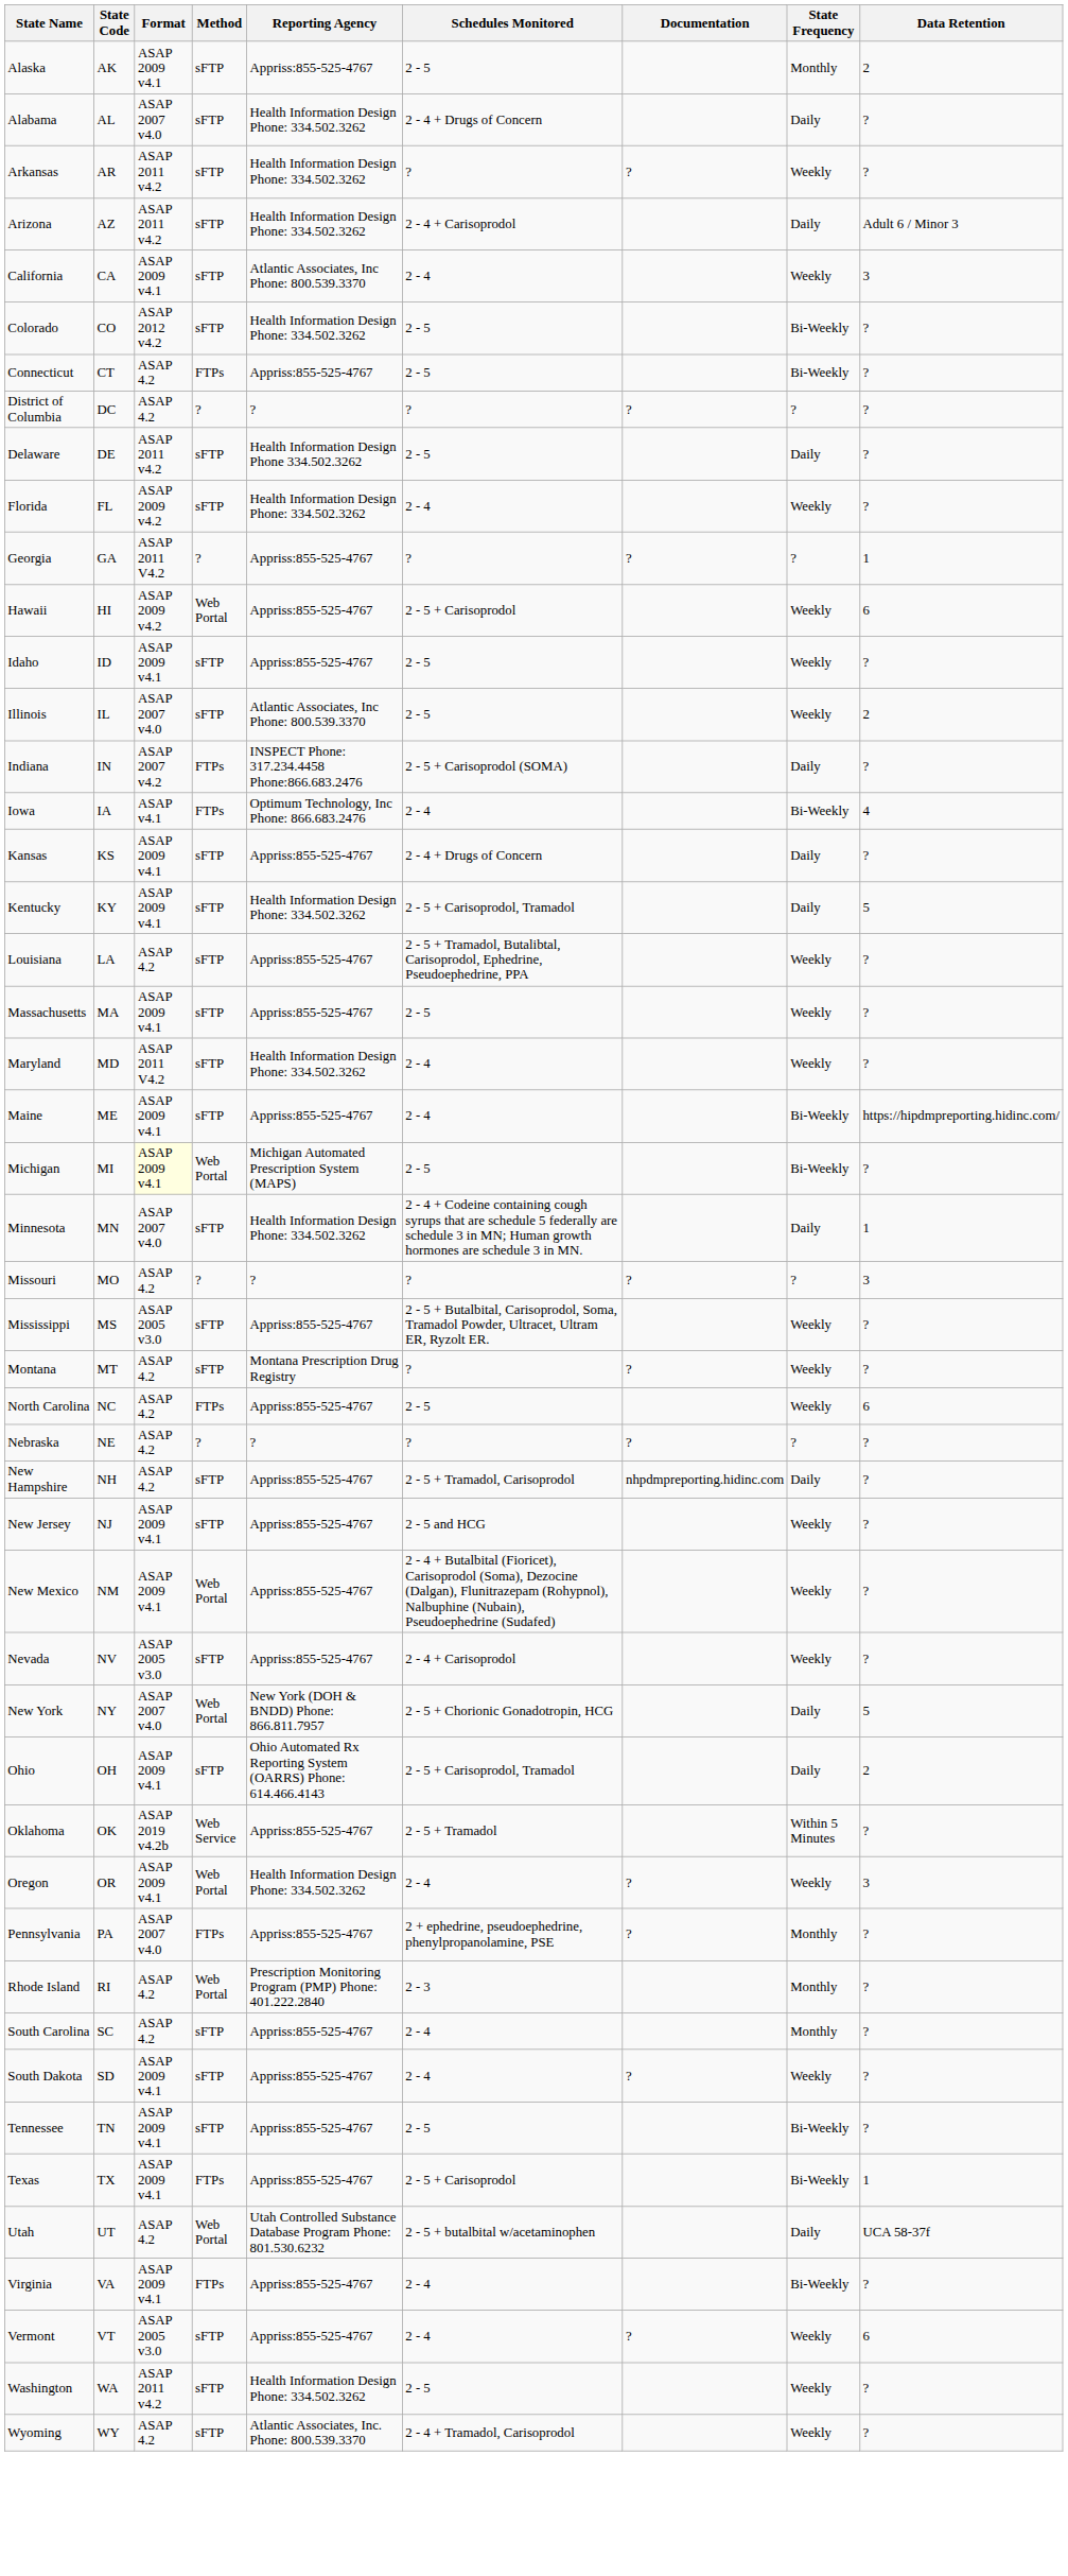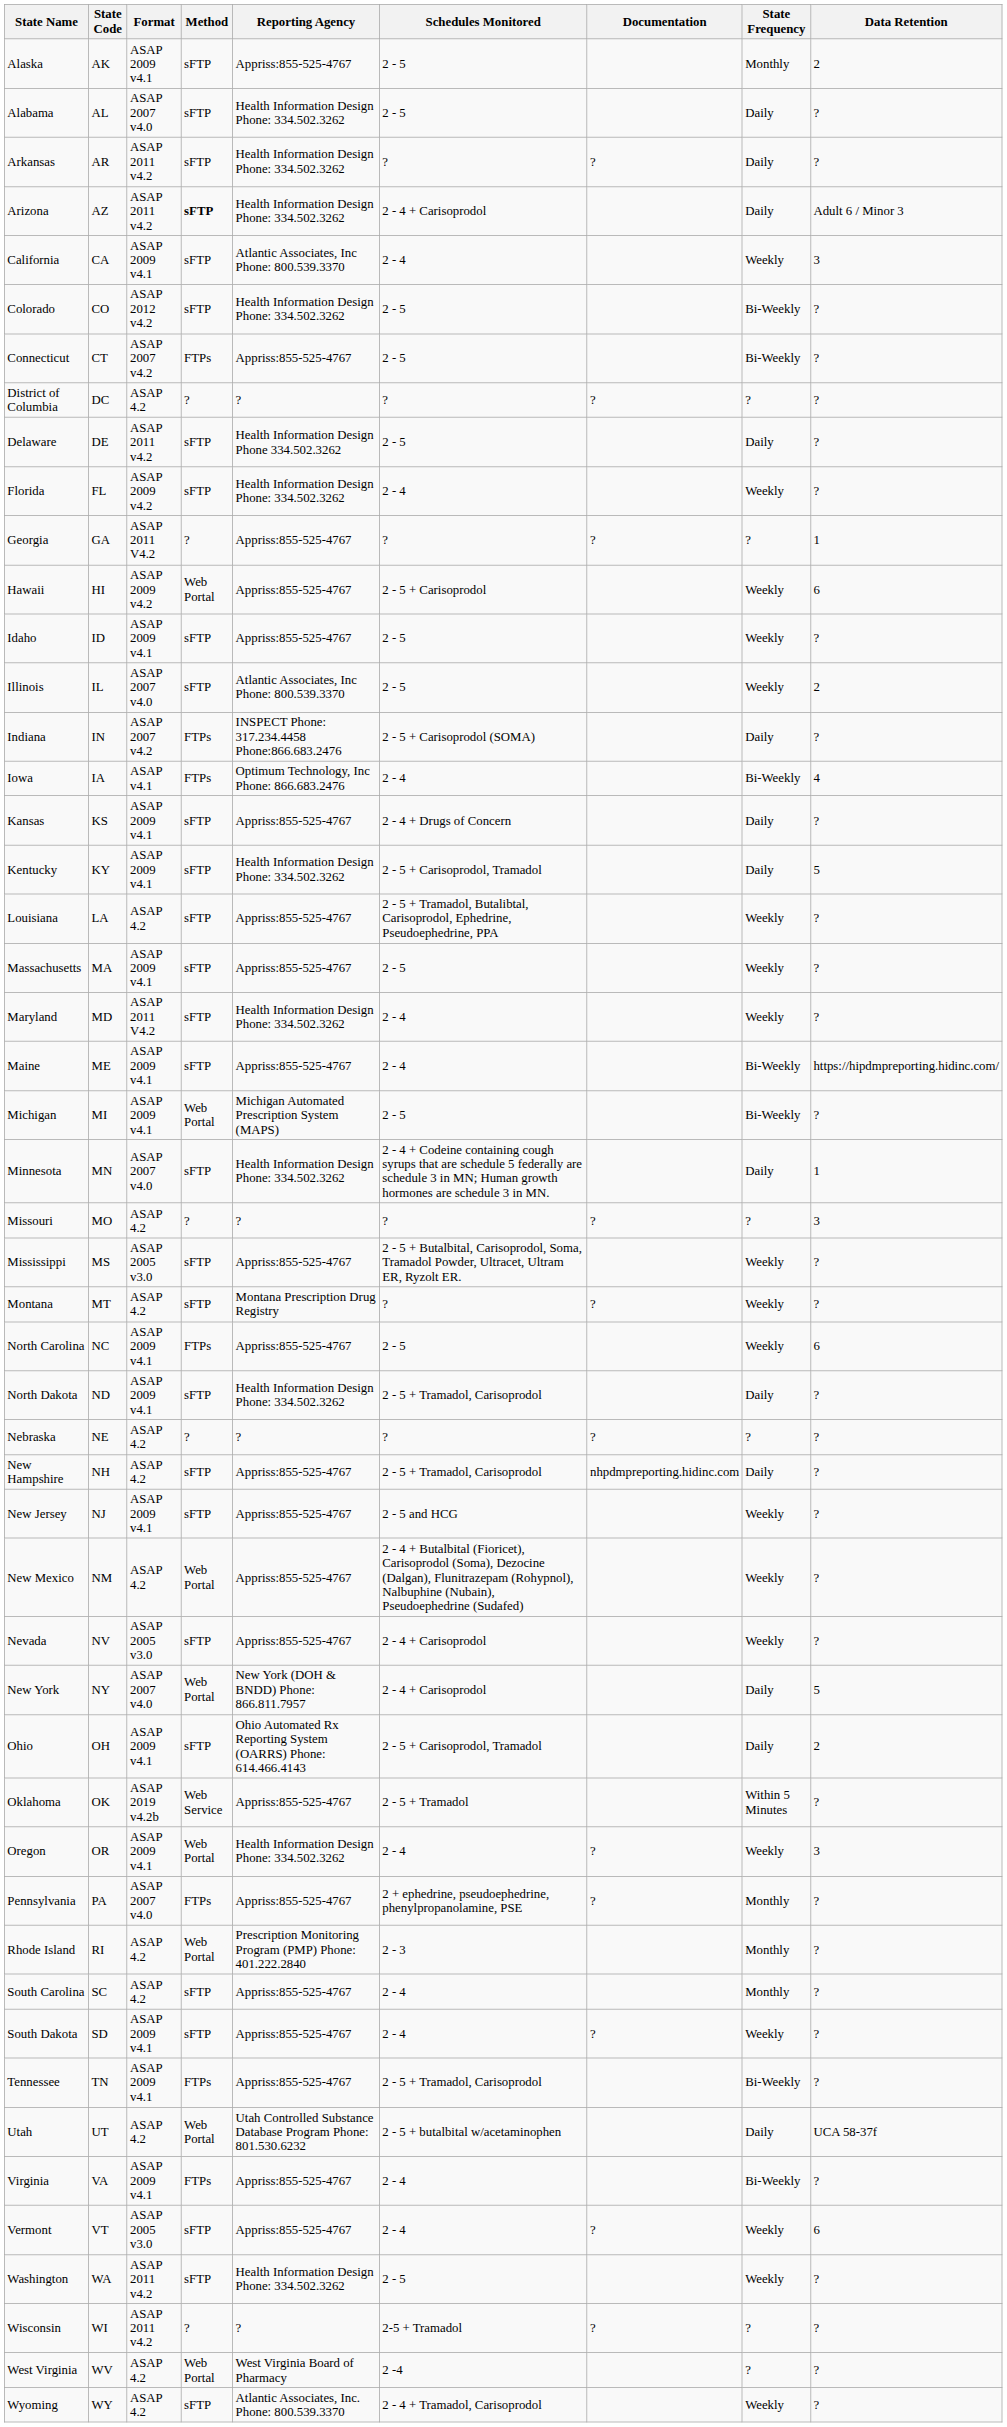 <table class="wikitable sortable">
 <tr>
 <th>State Name</th>
 <th>State Code</th>
 <th>Format</th>
 <th>Method</th>
 <th>Reporting Agency</th>
 <th>Schedules Monitored</th>
 <th>Documentation</th>
 <th>State Frequency</th>
 <th>Data Retention</th>
 </tr>
 <tr>
 <td>Alaska</td>
 <td>AK</td>
 <td>ASAP 2009 v4.1</td>
 <td>sFTP</td>
 <td>Appriss:855-525-4767</td>
 <td>2 - 5</td>
 <td></td>
 <td>Monthly</td>
 <td>2 </td>
 </tr>
 <tr>
 <td>Alabama</td>
 <td>AL</td>
 <td>ASAP 2007 v4.0</td>
 <td>sFTP</td>
 <td>Health Information Design Phone: 334.502.3262</td>
-<td>2 - 4 + Drugs of Concern</td>
+<td>2 - 5</td>
 <td></td>
 <td>Daily</td>
 <td>?</td>
 </tr>
 <tr>
 <td>Arkansas</td>
 <td>AR</td>
 <td>ASAP 2011 v4.2</td>
 <td>sFTP</td>
 <td>Health Information Design Phone: 334.502.3262</td>
 <td>?</td>
 <td>?</td>
-<td>Weekly</td>
+<td>Daily</td>
 <td>?</td>
 </tr>
 <tr>
 <td>Arizona</td>
 <td>AZ</td>
 <td>ASAP 2011 v4.2</td>
-<td>sFTP</td>
+<td><strong>sFTP</strong></td>
 <td>Health Information Design Phone: 334.502.3262</td>
 <td>2 - 4 + Carisoprodol</td>
 <td></td>
 <td>Daily</td>
 <td>Adult 6 / Minor 3 </td>
 </tr>
 <tr>
 <td>California</td>
 <td>CA</td>
 <td>ASAP 2009 v4.1</td>
 <td>sFTP</td>
 <td>Atlantic Associates, Inc Phone: 800.539.3370</td>
 <td>2 - 4</td>
 <td></td>
 <td>Weekly</td>
 <td>3 </td>
 </tr>
 <tr>
 <td>Colorado</td>
 <td>CO</td>
 <td>ASAP 2012 v4.2</td>
 <td>sFTP</td>
 <td>Health Information Design Phone: 334.502.3262</td>
 <td>2 - 5</td>
 <td></td>
 <td>Bi-Weekly</td>
 <td>?</td>
 </tr>
 <tr>
 <td>Connecticut</td>
 <td>CT</td>
-<td>ASAP 4.2</td>
+<td>ASAP 2007 v4.2</td>
 <td>FTPs</td>
 <td>Appriss:855-525-4767</td>
 <td>2 - 5</td>
 <td></td>
 <td>Bi-Weekly</td>
 <td>?</td>
 </tr>
 <tr>
 <td>District of Columbia</td>
 <td>DC</td>
 <td>ASAP 4.2</td>
 <td>?</td>
 <td>?</td>
 <td>?</td>
 <td>?</td>
 <td>?</td>
 <td>?</td>
 </tr>
 <tr>
 <td>Delaware</td>
 <td>DE</td>
 <td>ASAP 2011 v4.2</td>
 <td>sFTP</td>
 <td>Health Information Design Phone 334.502.3262</td>
 <td>2 - 5</td>
 <td></td>
 <td>Daily</td>
 <td>?</td>
 </tr>
 <tr>
 <td>Florida</td>
 <td>FL</td>
 <td>ASAP 2009 v4.2</td>
 <td>sFTP</td>
 <td>Health Information Design Phone: 334.502.3262</td>
 <td>2 - 4</td>
 <td></td>
 <td>Weekly</td>
 <td>?</td>
 </tr>
 <tr>
 <td>Georgia</td>
 <td>GA</td>
 <td>ASAP 2011 V4.2</td>
 <td>?</td>
 <td>Appriss:855-525-4767</td>
 <td>?</td>
 <td>?</td>
 <td>?</td>
 <td>1 </td>
 </tr>
 <tr>
 <td>Hawaii</td>
 <td>HI</td>
 <td>ASAP 2009 v4.2</td>
 <td>Web Portal</td>
 <td>Appriss:855-525-4767</td>
 <td>2 - 5 + Carisoprodol</td>
 <td></td>
 <td>Weekly</td>
 <td>6 </td>
 </tr>
 <tr>
 <td>Idaho</td>
 <td>ID</td>
 <td>ASAP 2009 v4.1</td>
 <td>sFTP</td>
 <td>Appriss:855-525-4767</td>
 <td>2 - 5</td>
 <td></td>
 <td>Weekly</td>
 <td>?</td>
 </tr>
 <tr>
 <td>Illinois</td>
 <td>IL</td>
 <td>ASAP 2007 v4.0</td>
 <td>sFTP</td>
 <td>Atlantic Associates, Inc Phone: 800.539.3370</td>
 <td>2 - 5</td>
 <td></td>
 <td>Weekly</td>
 <td>2 </td>
 </tr>
 <tr>
 <td>Indiana</td>
 <td>IN</td>
 <td>ASAP 2007 v4.2</td>
 <td>FTPs</td>
 <td>INSPECT Phone: 317.234.4458 Phone:866.683.2476</td>
 <td>2 - 5 + Carisoprodol (SOMA)</td>
 <td></td>
 <td>Daily</td>
 <td>?</td>
 </tr>
 <tr>
 <td>Iowa</td>
 <td>IA</td>
 <td>ASAP v4.1</td>
 <td>FTPs</td>
 <td>Optimum Technology, Inc Phone: 866.683.2476</td>
 <td>2 - 4</td>
 <td></td>
 <td>Bi-Weekly</td>
 <td>4 </td>
 </tr>
 <tr>
 <td>Kansas</td>
 <td>KS</td>
 <td>ASAP 2009 v4.1</td>
 <td>sFTP</td>
 <td>Appriss:855-525-4767</td>
 <td>2 - 4 + Drugs of Concern</td>
 <td></td>
 <td>Daily</td>
 <td>?</td>
 </tr>
 <tr>
 <td>Kentucky</td>
 <td>KY</td>
 <td>ASAP 2009 v4.1</td>
 <td>sFTP</td>
 <td>Health Information Design Phone: 334.502.3262</td>
 <td>2 - 5 + Carisoprodol, Tramadol</td>
 <td></td>
 <td>Daily</td>
 <td>5 </td>
 </tr>
 <tr>
 <td>Louisiana</td>
 <td>LA</td>
 <td>ASAP 4.2</td>
 <td>sFTP</td>
 <td>Appriss:855-525-4767</td>
 <td>2 - 5 + Tramadol, Butalibtal, Carisoprodol, Ephedrine, Pseudoephedrine, PPA</td>
 <td></td>
 <td>Weekly</td>
 <td>?</td>
 </tr>
 <tr>
 <td>Massachusetts</td>
 <td>MA</td>
 <td>ASAP 2009 v4.1</td>
 <td>sFTP</td>
 <td>Appriss:855-525-4767</td>
 <td>2 - 5</td>
 <td></td>
 <td>Weekly</td>
 <td>?</td>
 </tr>
 <tr>
 <td>Maryland</td>
 <td>MD</td>
 <td>ASAP 2011 V4.2</td>
 <td>sFTP</td>
 <td>Health Information Design Phone: 334.502.3262</td>
 <td>2 - 4</td>
 <td></td>
 <td>Weekly</td>
 <td>?</td>
 </tr>
 <tr>
 <td>Maine</td>
 <td>ME</td>
 <td>ASAP 2009 v4.1</td>
 <td>sFTP</td>
 <td>Appriss:855-525-4767</td>
 <td>2 - 4</td>
 <td></td>
 <td>Bi-Weekly</td>
 <td>https://hipdmpreporting.hidinc.com/</td>
 </tr>
 <tr>
 <td>Michigan</td>
 <td>MI</td>
-<td style="background: lightyellow;">ASAP 2009 v4.1</td>
+<td>ASAP 2009 v4.1</td>
 <td>Web Portal</td>
 <td>Michigan Automated Prescription System (MAPS) </td>
 <td>2 - 5</td>
 <td></td>
 <td>Bi-Weekly</td>
 <td>?</td>
 </tr>
 <tr>
 <td>Minnesota</td>
 <td>MN</td>
 <td>ASAP 2007 v4.0</td>
 <td>sFTP</td>
 <td>Health Information Design Phone: 334.502.3262</td>
 <td>2 - 4 + Codeine containing cough syrups that are schedule 5 federally are schedule 3 in MN; Human growth hormones are schedule 3 in MN.</td>
 <td></td>
 <td>Daily</td>
 <td>1 </td>
 </tr>
 <tr>
 <td>Missouri</td>
 <td>MO</td>
 <td>ASAP 4.2</td>
 <td>?</td>
 <td>?</td>
 <td>?</td>
 <td>?</td>
 <td>?</td>
 <td>3 </td>
 </tr>
 <tr>
 <td>Mississippi</td>
 <td>MS</td>
 <td>ASAP 2005 v3.0</td>
 <td>sFTP</td>
 <td>Appriss:855-525-4767</td>
 <td>2 - 5 + Butalbital, Carisoprodol, Soma, Tramadol Powder, Ultracet, Ultram ER, Ryzolt ER.</td>
 <td></td>
 <td>Weekly</td>
 <td>?</td>
 </tr>
 <tr>
 <td>Montana</td>
 <td>MT</td>
 <td>ASAP 4.2</td>
 <td>sFTP</td>
 <td>Montana Prescription Drug Registry </td>
 <td>?</td>
 <td>?</td>
 <td>Weekly</td>
 <td>?</td>
 </tr>
 <tr>
 <td>North Carolina</td>
 <td>NC</td>
-<td>ASAP 4.2</td>
+<td>ASAP 2009 v4.1</td>
 <td>FTPs</td>
 <td>Appriss:855-525-4767</td>
 <td>2 - 5</td>
 <td></td>
 <td>Weekly</td>
 <td>6 </td>
+</tr>
+<tr>
+<td>North Dakota</td>
+<td>ND</td>
+<td>ASAP 2009 v4.1</td>
+<td>sFTP</td>
+<td>Health Information Design Phone: 334.502.3262</td>
+<td>2 - 5 + Tramadol, Carisoprodol</td>
+<td></td>
+<td>Daily</td>
+<td>?</td>
 </tr>
 <tr>
 <td>Nebraska</td>
 <td>NE</td>
 <td>ASAP 4.2</td>
 <td>?</td>
 <td>?</td>
 <td>?</td>
 <td>?</td>
 <td>?</td>
 <td>?</td>
 </tr>
 <tr>
 <td>New Hampshire</td>
 <td>NH</td>
 <td>ASAP 4.2</td>
 <td>sFTP</td>
 <td>Appriss:855-525-4767</td>
 <td>2 - 5 + Tramadol, Carisoprodol</td>
 <td>nhpdmpreporting.hidinc.com</td>
 <td>Daily</td>
 <td>?</td>
 </tr>
 <tr>
 <td>New Jersey</td>
 <td>NJ</td>
 <td>ASAP 2009 v4.1</td>
 <td>sFTP</td>
 <td>Appriss:855-525-4767</td>
 <td>2 - 5 and HCG</td>
 <td></td>
 <td>Weekly</td>
 <td>?</td>
 </tr>
 <tr>
 <td>New Mexico</td>
 <td>NM</td>
-<td>ASAP 2009 v4.1</td>
+<td>ASAP 4.2</td>
 <td>Web Portal</td>
 <td>Appriss:855-525-4767</td>
 <td>2 - 4 + Butalbital (Fioricet), Carisoprodol (Soma), Dezocine (Dalgan), Flunitrazepam (Rohypnol), Nalbuphine (Nubain), Pseudoephedrine (Sudafed)</td>
 <td></td>
 <td>Weekly</td>
 <td>?</td>
 </tr>
 <tr>
 <td>Nevada</td>
 <td>NV</td>
 <td>ASAP 2005 v3.0</td>
 <td>sFTP</td>
 <td>Appriss:855-525-4767</td>
 <td>2 - 4 + Carisoprodol</td>
 <td></td>
 <td>Weekly</td>
 <td>?</td>
 </tr>
 <tr>
 <td>New York</td>
 <td>NY</td>
 <td>ASAP 2007 v4.0</td>
 <td>Web Portal</td>
 <td>New York (DOH & BNDD) Phone: 866.811.7957</td>
-<td>2 - 5 + Chorionic Gonadotropin, HCG</td>
+<td>2 - 4 + Carisoprodol</td>
 <td></td>
 <td>Daily</td>
 <td>5 </td>
 </tr>
 <tr>
 <td>Ohio</td>
 <td>OH</td>
 <td>ASAP 2009 v4.1</td>
 <td>sFTP</td>
 <td>Ohio Automated Rx Reporting System (OARRS) Phone: 614.466.4143</td>
 <td>2 - 5 + Carisoprodol, Tramadol</td>
 <td></td>
 <td>Daily</td>
 <td>2 </td>
 </tr>
 <tr>
 <td>Oklahoma</td>
 <td>OK</td>
 <td>ASAP 2019 v4.2b</td>
 <td>Web Service</td>
 <td>Appriss:855-525-4767</td>
 <td>2 - 5 + Tramadol</td>
 <td></td>
 <td>Within 5 Minutes</td>
 <td>?</td>
 </tr>
 <tr>
 <td>Oregon</td>
 <td>OR</td>
 <td>ASAP 2009 v4.1</td>
 <td>Web Portal</td>
 <td>Health Information Design Phone: 334.502.3262</td>
 <td>2 - 4</td>
 <td>?</td>
 <td>Weekly</td>
 <td>3 </td>
 </tr>
 <tr>
 <td>Pennsylvania</td>
 <td>PA</td>
 <td>ASAP 2007 v4.0</td>
 <td>FTPs</td>
 <td>Appriss:855-525-4767</td>
 <td>2 + ephedrine, pseudoephedrine, phenylpropanolamine, PSE</td>
 <td>?</td>
 <td>Monthly</td>
 <td>?</td>
 </tr>
 <tr>
 <td>Rhode Island</td>
 <td>RI</td>
 <td>ASAP 4.2</td>
 <td>Web Portal</td>
 <td>Prescription Monitoring Program (PMP) Phone: 401.222.2840</td>
 <td>2 - 3</td>
 <td></td>
 <td>Monthly</td>
 <td>?</td>
 </tr>
 <tr>
 <td>South Carolina</td>
 <td>SC</td>
 <td>ASAP 4.2</td>
 <td>sFTP</td>
 <td>Appriss:855-525-4767</td>
 <td>2 - 4</td>
 <td></td>
 <td>Monthly</td>
 <td>?</td>
 </tr>
 <tr>
 <td>South Dakota</td>
 <td>SD</td>
 <td>ASAP 2009 v4.1</td>
 <td>sFTP</td>
 <td>Appriss:855-525-4767</td>
 <td>2 - 4</td>
 <td>?</td>
 <td>Weekly</td>
 <td>?</td>
 </tr>
 <tr>
 <td>Tennessee</td>
 <td>TN</td>
 <td>ASAP 2009 v4.1</td>
-<td>sFTP</td>
+<td>FTPs</td>
 <td>Appriss:855-525-4767</td>
-<td>2 - 5</td>
+<td>2 - 5 + Tramadol, Carisoprodol</td>
 <td></td>
 <td>Bi-Weekly</td>
 <td>?</td>
-</tr>
-<tr>
-<td>Texas</td>
-<td>TX</td>
-<td>ASAP 2009 v4.1</td>
-<td>FTPs</td>
-<td>Appriss:855-525-4767</td>
-<td>2 - 5 + Carisoprodol</td>
-<td></td>
-<td>Bi-Weekly</td>
-<td>1 </td>
 </tr>
 <tr>
 <td>Utah</td>
 <td>UT</td>
 <td>ASAP 4.2</td>
 <td>Web Portal</td>
 <td>Utah Controlled Substance Database Program Phone: 801.530.6232</td>
 <td>2 - 5 + butalbital w/acetaminophen</td>
 <td></td>
 <td>Daily</td>
 <td>UCA 58-37f</td>
 </tr>
 <tr>
 <td>Virginia</td>
 <td>VA</td>
 <td>ASAP 2009 v4.1</td>
 <td>FTPs</td>
 <td>Appriss:855-525-4767</td>
 <td>2 - 4</td>
 <td></td>
 <td>Bi-Weekly</td>
 <td>?</td>
 </tr>
 <tr>
 <td>Vermont</td>
 <td>VT</td>
 <td>ASAP 2005 v3.0</td>
 <td>sFTP</td>
 <td>Appriss:855-525-4767</td>
 <td>2 - 4</td>
 <td>?</td>
 <td>Weekly</td>
 <td>6 </td>
 </tr>
 <tr>
 <td>Washington</td>
 <td>WA</td>
 <td>ASAP 2011 v4.2</td>
 <td>sFTP</td>
 <td>Health Information Design Phone: 334.502.3262</td>
 <td>2 - 5</td>
 <td></td>
 <td>Weekly</td>
 <td>?</td>
 </tr>
 <tr>
+<td>Wisconsin</td>
+<td>WI</td>
+<td>ASAP 2011 v4.2</td>
+<td>?</td>
+<td>?</td>
+<td>2-5 + Tramadol</td>
+<td>?</td>
+<td>?</td>
+<td>?</td>
+</tr>
+<tr>
+<td>West Virginia</td>
+<td>WV</td>
+<td>ASAP 4.2</td>
+<td>Web Portal</td>
+<td>West Virginia Board of Pharmacy</td>
+<td>2 -4</td>
+<td></td>
+<td>?</td>
+<td>?</td>
+</tr>
+<tr>
 <td>Wyoming</td>
 <td>WY</td>
 <td>ASAP 4.2</td>
 <td>sFTP</td>
 <td>Atlantic Associates, Inc. Phone: 800.539.3370</td>
 <td>2 - 4 + Tramadol, Carisoprodol</td>
 <td></td>
 <td>Weekly</td>
 <td>?</td>
 </tr>
 </table>
